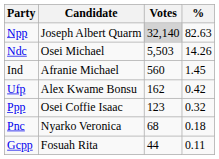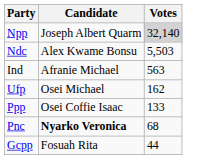 <table class="wikitable">
 <tr>
 <th>Party</th>
 <th>Candidate</th>
 <th>Votes</th>
-<th>%</th>
 </tr>
 <tr>
 <td><a href='#'>Npp</a></td>
 <td>Joseph Albert Quarm</td>
 <td style="background: lightgrey;">32,140</td>
-<td>82.63</td>
 </tr>
 <tr>
 <td><a href='#'>Ndc</a></td>
-<td>Osei Michael</td>
+<td>Alex Kwame Bonsu</td>
 <td>5,503</td>
-<td>14.26</td>
 </tr>
 <tr>
 <td>Ind</td>
 <td>Afranie Michael</td>
-<td>560</td>
-<td>1.45</td>
+<td>563</td>
 </tr>
 <tr>
 <td><a href='#'>Ufp</a></td>
-<td>Alex Kwame Bonsu</td>
+<td>Osei Michael</td>
 <td>162</td>
-<td>0.42</td>
 </tr>
 <tr>
 <td><a href='#'>Ppp</a></td>
 <td>Osei Coffie Isaac</td>
-<td>123</td>
-<td>0.32</td>
+<td>133</td>
 </tr>
 <tr>
 <td><a href='#'>Pnc</a></td>
-<td>Nyarko Veronica</td>
+<td><strong>Nyarko Veronica</strong></td>
 <td>68</td>
-<td>0.18</td>
 </tr>
 <tr>
 <td><a href='#'>Gcpp</a></td>
 <td>Fosuah Rita</td>
 <td>44</td>
-<td>0.11</td>
 </tr>
 </table>
